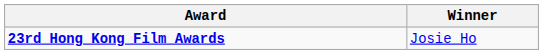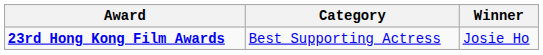 <table class="wikitable" width="500px">
 <tr>
 <th>Award</th>
+<th>Category</th>
 <th>Winner</th>
 </tr>
 <tr>
 <td><strong><a href='#'>23rd Hong Kong Film Awards</a></strong></td>
+<td><a href='#'>Best Supporting Actress</a></td>
 <td><a href='#'>Josie Ho</a></td>
 </tr>
 </table>
